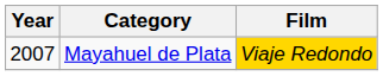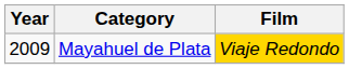 <table class="wikitable">
 <tr>
 <th><strong>Year</strong></th>
 <th><strong>Category</strong></th>
 <th><strong>Film</strong></th>
 </tr>
 <tr>
-<td>2007</td>
+<td>2009</td>
 <td><a href='#'>Mayahuel de Plata</a></td>
 <td style="background: gold;"><em>Viaje Redondo</em></td>
 </tr>
 <tr>
 </tr>
 </table>
